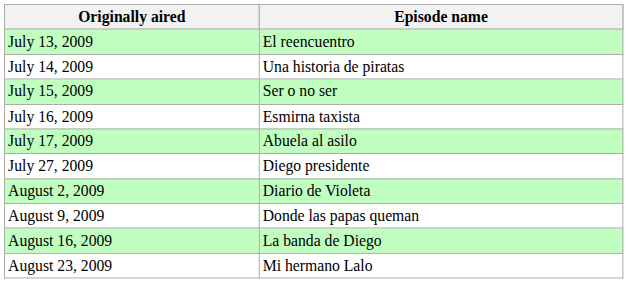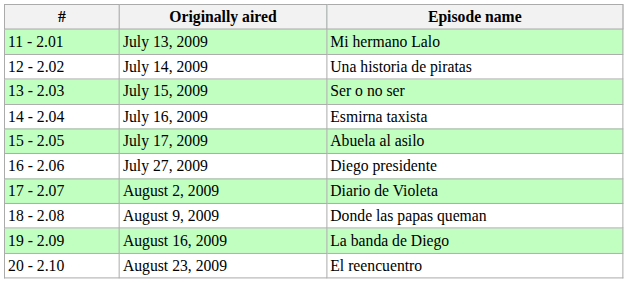 <table class="wikitable" width=50%>
 <tr style="background-color: #458B74">
+<th>#</th>
 <th>Originally aired</th>
 <th>Episode name</th>
 </tr>
 <tr style="background-color: #C1FFC1" |>
+<td>11 - 2.01</td>
 <td>July 13, 2009</td>
-<td>El reencuentro</td>
+<td>Mi hermano Lalo</td>
 </tr>
 <tr style="background-color: #FFFFFF" |>
+<td>12 - 2.02</td>
 <td>July 14, 2009</td>
 <td>Una historia de piratas</td>
 </tr>
 <tr style="background-color: #C1FFC1" |>
+<td>13 - 2.03</td>
 <td>July 15, 2009</td>
 <td>Ser o no ser</td>
 </tr>
 <tr style="background-color: #FFFFFF" |>
+<td>14 - 2.04</td>
 <td>July 16, 2009</td>
 <td>Esmirna taxista</td>
 </tr>
 <tr style="background-color: #C1FFC1" |>
+<td>15 - 2.05</td>
 <td>July 17, 2009</td>
 <td>Abuela al asilo</td>
 </tr>
 <tr style="background-color: #FFFFFF" |>
+<td>16 - 2.06</td>
 <td>July 27, 2009</td>
 <td>Diego presidente</td>
 </tr>
 <tr style="background-color: #C1FFC1" |>
+<td>17 - 2.07</td>
 <td>August 2, 2009</td>
 <td>Diario de Violeta</td>
 </tr>
 <tr style="background-color: #FFFFFF" |>
+<td>18 - 2.08</td>
 <td>August 9, 2009</td>
 <td>Donde las papas queman</td>
 </tr>
 <tr style="background-color: #C1FFC1" |>
+<td>19 - 2.09</td>
 <td>August 16, 2009</td>
 <td>La banda de Diego</td>
 </tr>
 <tr style="background-color: #FFFFFF" |>
+<td>20 - 2.10</td>
 <td>August 23, 2009</td>
-<td>Mi hermano Lalo</td>
+<td>El reencuentro</td>
 </tr>
 </table>
